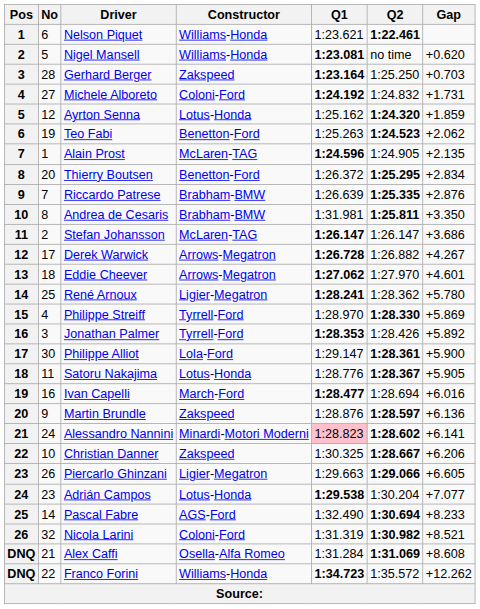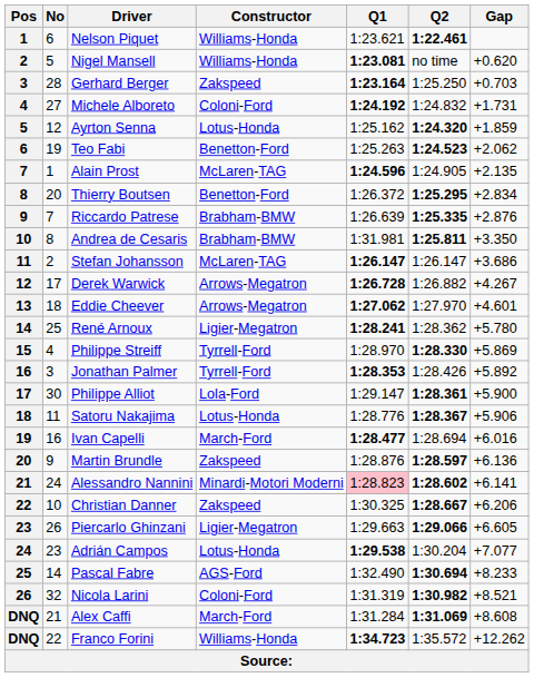 <table class="wikitable sortable" style="font-size: 95%;">
 <tr>
 <th>Pos</th>
 <th>No</th>
 <th>Driver</th>
 <th>Constructor</th>
 <th>Q1</th>
 <th>Q2</th>
 <th>Gap</th>
 </tr>
 <tr>
 <th>1</th>
 <td>6</td>
 <td> <a href='#'>Nelson Piquet</a></td>
 <td><a href='#'>Williams</a>-<a href='#'>Honda</a></td>
 <td>1:23.621</td>
 <td><strong>1:22.461</strong></td>
 <td></td>
 </tr>
 <tr>
 <th>2</th>
 <td>5</td>
 <td> <a href='#'>Nigel Mansell</a></td>
 <td><a href='#'>Williams</a>-<a href='#'>Honda</a></td>
 <td><strong>1:23.081</strong></td>
 <td>no time</td>
 <td>+0.620</td>
 </tr>
 <tr>
 <th>3</th>
 <td>28</td>
 <td> <a href='#'>Gerhard Berger</a></td>
 <td><a href='#'>Zakspeed</a></td>
 <td><strong>1:23.164</strong></td>
 <td>1:25.250</td>
 <td>+0.703</td>
 </tr>
 <tr>
 <th>4</th>
 <td>27</td>
 <td> <a href='#'>Michele Alboreto</a></td>
 <td><a href='#'>Coloni</a>-<a href='#'>Ford</a></td>
 <td><strong>1:24.192</strong></td>
 <td>1:24.832</td>
 <td>+1.731</td>
 </tr>
 <tr>
 <th>5</th>
 <td>12</td>
 <td> <a href='#'>Ayrton Senna</a></td>
 <td><a href='#'>Lotus</a>-<a href='#'>Honda</a></td>
 <td>1:25.162</td>
 <td><strong>1:24.320</strong></td>
 <td>+1.859</td>
 </tr>
 <tr>
 <th>6</th>
 <td>19</td>
 <td> <a href='#'>Teo Fabi</a></td>
 <td><a href='#'>Benetton</a>-<a href='#'>Ford</a></td>
 <td>1:25.263</td>
 <td><strong>1:24.523</strong></td>
 <td>+2.062</td>
 </tr>
 <tr>
 <th>7</th>
 <td>1</td>
 <td> <a href='#'>Alain Prost</a></td>
 <td><a href='#'>McLaren</a>-<a href='#'>TAG</a></td>
 <td><strong>1:24.596</strong></td>
 <td>1:24.905</td>
 <td>+2.135</td>
 </tr>
 <tr>
 <th>8</th>
 <td>20</td>
 <td> <a href='#'>Thierry Boutsen</a></td>
 <td><a href='#'>Benetton</a>-<a href='#'>Ford</a></td>
 <td>1:26.372</td>
 <td><strong>1:25.295</strong></td>
 <td>+2.834</td>
 </tr>
 <tr>
 <th>9</th>
 <td>7</td>
 <td> <a href='#'>Riccardo Patrese</a></td>
 <td><a href='#'>Brabham</a>-<a href='#'>BMW</a></td>
 <td>1:26.639</td>
 <td><strong>1:25.335</strong></td>
 <td>+2.876</td>
 </tr>
 <tr>
 <th>10</th>
 <td>8</td>
 <td> <a href='#'>Andrea de Cesaris</a></td>
 <td><a href='#'>Brabham</a>-<a href='#'>BMW</a></td>
 <td>1:31.981</td>
 <td><strong>1:25.811</strong></td>
 <td>+3.350</td>
 </tr>
 <tr>
 <th>11</th>
 <td>2</td>
 <td> <a href='#'>Stefan Johansson</a></td>
 <td><a href='#'>McLaren</a>-<a href='#'>TAG</a></td>
 <td><strong>1:26.147</strong></td>
 <td>1:26.147</td>
 <td>+3.686</td>
 </tr>
 <tr>
 <th>12</th>
 <td>17</td>
 <td> <a href='#'>Derek Warwick</a></td>
 <td><a href='#'>Arrows</a>-<a href='#'>Megatron</a></td>
 <td><strong>1:26.728</strong></td>
 <td>1:26.882</td>
 <td>+4.267</td>
 </tr>
 <tr>
 <th>13</th>
 <td>18</td>
 <td> <a href='#'>Eddie Cheever</a></td>
 <td><a href='#'>Arrows</a>-<a href='#'>Megatron</a></td>
 <td><strong>1:27.062</strong></td>
 <td>1:27.970</td>
 <td>+4.601</td>
 </tr>
 <tr>
 <th>14</th>
 <td>25</td>
 <td> <a href='#'>René Arnoux</a></td>
 <td><a href='#'>Ligier</a>-<a href='#'>Megatron</a></td>
 <td><strong>1:28.241</strong></td>
 <td>1:28.362</td>
 <td>+5.780</td>
 </tr>
 <tr>
 <th>15</th>
 <td>4</td>
 <td> <a href='#'>Philippe Streiff</a></td>
 <td><a href='#'>Tyrrell</a>-<a href='#'>Ford</a></td>
 <td>1:28.970</td>
 <td><strong>1:28.330</strong></td>
 <td>+5.869</td>
 </tr>
 <tr>
 <th>16</th>
 <td>3</td>
 <td> <a href='#'>Jonathan Palmer</a></td>
 <td><a href='#'>Tyrrell</a>-<a href='#'>Ford</a></td>
 <td><strong>1:28.353</strong></td>
 <td>1:28.426</td>
 <td>+5.892</td>
 </tr>
 <tr>
 <th>17</th>
 <td>30</td>
 <td> <a href='#'>Philippe Alliot</a></td>
 <td><a href='#'>Lola</a>-<a href='#'>Ford</a></td>
 <td>1:29.147</td>
 <td><strong>1:28.361</strong></td>
 <td>+5.900</td>
 </tr>
 <tr>
 <th>18</th>
 <td>11</td>
 <td> <a href='#'>Satoru Nakajima</a></td>
 <td><a href='#'>Lotus</a>-<a href='#'>Honda</a></td>
 <td>1:28.776</td>
 <td><strong>1:28.367</strong></td>
-<td>+5.905</td>
+<td>+5.906</td>
 </tr>
 <tr>
 <th>19</th>
 <td>16</td>
 <td> <a href='#'>Ivan Capelli</a></td>
 <td><a href='#'>March</a>-<a href='#'>Ford</a></td>
 <td><strong>1:28.477</strong></td>
 <td>1:28.694</td>
 <td>+6.016</td>
 </tr>
 <tr>
 <th>20</th>
 <td>9</td>
 <td> <a href='#'>Martin Brundle</a></td>
 <td><a href='#'>Zakspeed</a></td>
 <td>1:28.876</td>
 <td><strong>1:28.597</strong></td>
 <td>+6.136</td>
 </tr>
 <tr>
 <th>21</th>
 <td>24</td>
 <td> <a href='#'>Alessandro Nannini</a></td>
 <td><a href='#'>Minardi</a>-<a href='#'>Motori Moderni</a></td>
 <td style="background: pink;">1:28.823</td>
 <td><strong>1:28.602</strong></td>
 <td>+6.141</td>
 </tr>
 <tr>
 <th>22</th>
 <td>10</td>
 <td> <a href='#'>Christian Danner</a></td>
 <td><a href='#'>Zakspeed</a></td>
 <td>1:30.325</td>
 <td><strong>1:28.667</strong></td>
 <td>+6.206</td>
 </tr>
 <tr>
 <th>23</th>
 <td>26</td>
 <td> <a href='#'>Piercarlo Ghinzani</a></td>
 <td><a href='#'>Ligier</a>-<a href='#'>Megatron</a></td>
 <td>1:29.663</td>
 <td><strong>1:29.066</strong></td>
 <td>+6.605</td>
 </tr>
 <tr>
 <th>24</th>
 <td>23</td>
 <td> <a href='#'>Adrián Campos</a></td>
 <td><a href='#'>Lotus</a>-<a href='#'>Honda</a></td>
 <td><strong>1:29.538</strong></td>
 <td>1:30.204</td>
 <td>+7.077</td>
 </tr>
 <tr>
 <th>25</th>
 <td>14</td>
 <td> <a href='#'>Pascal Fabre</a></td>
 <td><a href='#'>AGS</a>-<a href='#'>Ford</a></td>
 <td>1:32.490</td>
 <td><strong>1:30.694</strong></td>
 <td>+8.233</td>
 </tr>
 <tr>
 <th>26</th>
 <td>32</td>
 <td> <a href='#'>Nicola Larini</a></td>
 <td><a href='#'>Coloni</a>-<a href='#'>Ford</a></td>
 <td>1:31.319</td>
 <td><strong>1:30.982</strong></td>
 <td>+8.521</td>
 </tr>
 <tr>
 <th data-sort-value="27">DNQ</th>
 <td>21</td>
 <td> <a href='#'>Alex Caffi</a></td>
-<td><a href='#'>Osella</a>-<a href='#'>Alfa Romeo</a></td>
+<td><a href='#'>March</a>-<a href='#'>Ford</a></td>
 <td>1:31.284</td>
 <td><strong>1:31.069</strong></td>
 <td>+8.608</td>
 </tr>
 <tr>
 <th data-sort-value="28">DNQ</th>
 <td>22</td>
 <td> <a href='#'>Franco Forini</a></td>
 <td><a href='#'>Williams</a>-<a href='#'>Honda</a></td>
 <td><strong>1:34.723</strong></td>
 <td>1:35.572</td>
 <td>+12.262</td>
 </tr>
 <tr>
 <th colspan="8">Source:</th>
 </tr>
 </table>
